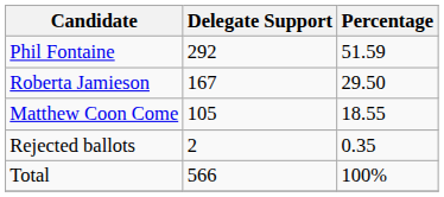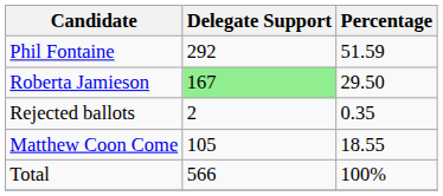 <table class="wikitable">
 <tr>
 <th>Candidate</th>
 <th>Delegate Support</th>
 <th>Percentage</th>
 </tr>
 <tr>
 <td><a href='#'>Phil Fontaine</a></td>
 <td>292</td>
 <td>51.59</td>
 </tr>
 <tr>
 <td><a href='#'>Roberta Jamieson</a></td>
-<td>167</td>
+<td style="background: lightgreen;">167</td>
 <td>29.50</td>
+</tr>
+<tr>
+<td>Rejected ballots</td>
+<td>2</td>
+<td>0.35</td>
 </tr>
 <tr>
 <td><a href='#'>Matthew Coon Come</a></td>
 <td>105</td>
 <td>18.55</td>
-</tr>
-<tr>
-<td>Rejected ballots</td>
-<td>2</td>
-<td>0.35</td>
 </tr>
 <tr>
 <td>Total</td>
 <td>566</td>
 <td>100%</td>
 </tr>
 <tr>
 </tr>
 </table>
